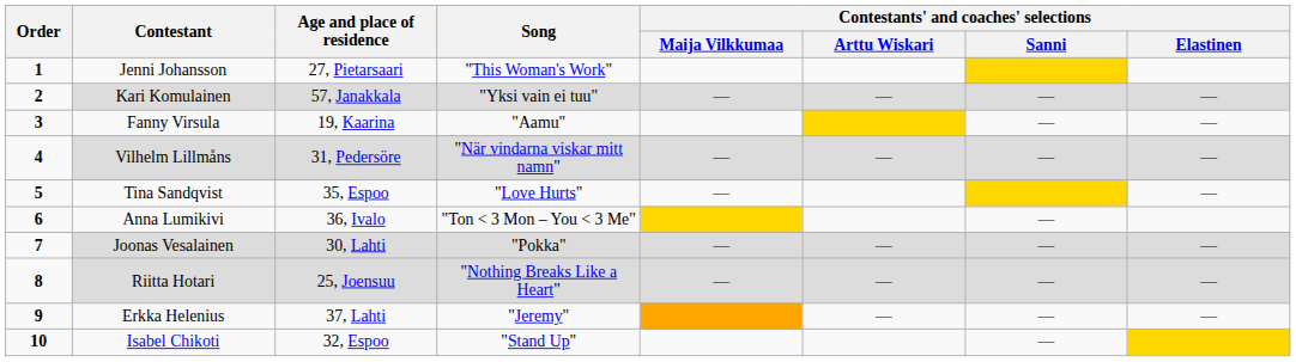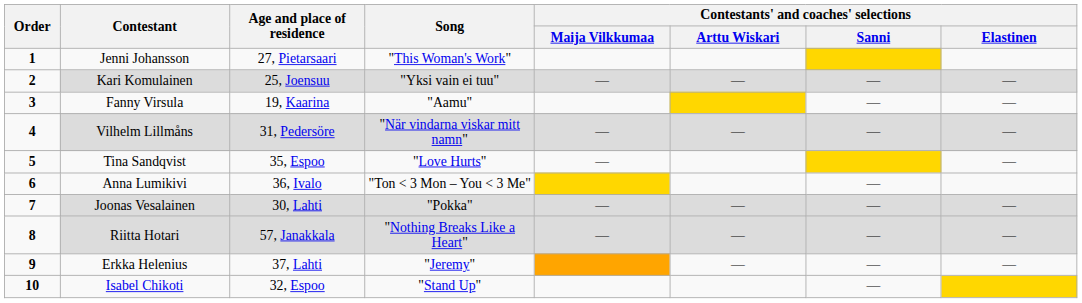 <table class="wikitable" style="text-align:center;">
 <tr>
 <th rowspan="2" scope="col" style="width:02%;">Order</th>
 <th rowspan="2" scope="col" style="width:10%;">Contestant</th>
 <th rowspan="2" scope="col" style="width:08%;">Age and place of residence</th>
 <th rowspan="2" scope="col" style="width:10%;">Song</th>
 <th colspan="4" scope="col" style="width:20%;">Contestants' and coaches' selections</th>
 </tr>
 <tr>
 <th style="width:08%;"><a href='#'>Maija Vilkkumaa</a></th>
 <th style="width:08%;"><a href='#'>Arttu Wiskari</a></th>
 <th style="width:08%;"><a href='#'>Sanni</a></th>
 <th style="width:08%;"><a href='#'>Elastinen</a></th>
 </tr>
 <tr>
 <td><strong>1</strong></td>
 <td>Jenni Johansson</td>
 <td>27, <a href='#'>Pietarsaari</a></td>
 <td>"<a href='#'>This Woman's Work</a>"</td>
 <td><strong></strong></td>
 <td><strong></strong></td>
 <td bgcolor="gold"><strong></strong></td>
 <td><strong></strong></td>
 </tr>
 <tr>
 <td><strong>2</strong></td>
 <td style="background:#DCDCDC;">Kari Komulainen</td>
-<td style="background:#DCDCDC;">57, <a href='#'>Janakkala</a></td>
+<td style="background:#DCDCDC;">25, <a href='#'>Joensuu</a></td>
 <td style="background:#DCDCDC;">"Yksi vain ei tuu"</td>
 <td style="background:#DCDCDC;">—</td>
 <td style="background:#DCDCDC;">—</td>
 <td style="background:#DCDCDC;">—</td>
 <td style="background:#DCDCDC;">—</td>
 </tr>
 <tr>
 <td><strong>3</strong></td>
 <td>Fanny Virsula</td>
 <td>19, <a href='#'>Kaarina</a></td>
 <td>"Aamu"</td>
 <td><strong></strong></td>
 <td bgcolor="gold"><strong></strong></td>
 <td>—</td>
 <td>—</td>
 </tr>
 <tr>
 <td><strong>4</strong></td>
 <td style="background:#DCDCDC;">Vilhelm Lillmåns</td>
 <td style="background:#DCDCDC;">31, <a href='#'>Pedersöre</a></td>
 <td style="background:#DCDCDC;">"<a href='#'>När vindarna viskar mitt namn</a>"</td>
 <td style="background:#DCDCDC;">—</td>
 <td style="background:#DCDCDC;">—</td>
 <td style="background:#DCDCDC;">—</td>
 <td style="background:#DCDCDC;">—</td>
 </tr>
 <tr>
 <td><strong>5</strong></td>
 <td>Tina Sandqvist</td>
 <td>35, <a href='#'>Espoo</a></td>
 <td>"<a href='#'>Love Hurts</a>"</td>
 <td>—</td>
 <td><strong></strong></td>
 <td bgcolor="gold"><strong></strong></td>
 <td>—</td>
 </tr>
 <tr>
 <td><strong>6</strong></td>
 <td>Anna Lumikivi</td>
 <td>36, <a href='#'>Ivalo</a></td>
 <td>"Ton < 3 Mon – You < 3 Me"</td>
 <td bgcolor="gold"><strong></strong></td>
 <td><strong></strong></td>
 <td>—</td>
 <td><strong></strong></td>
 </tr>
 <tr>
 <td><strong>7</strong></td>
 <td style="background:#DCDCDC;">Joonas Vesalainen</td>
 <td style="background:#DCDCDC;">30, <a href='#'>Lahti</a></td>
 <td style="background:#DCDCDC;">"Pokka"</td>
 <td style="background:#DCDCDC;">—</td>
 <td style="background:#DCDCDC;">—</td>
 <td style="background:#DCDCDC;">—</td>
 <td style="background:#DCDCDC;">—</td>
 </tr>
 <tr>
 <td><strong>8</strong></td>
 <td style="background:#DCDCDC;">Riitta Hotari</td>
-<td style="background:#DCDCDC;">25, <a href='#'>Joensuu</a></td>
+<td style="background:#DCDCDC;">57, <a href='#'>Janakkala</a></td>
 <td style="background:#DCDCDC;">"<a href='#'>Nothing Breaks Like a Heart</a>"</td>
 <td style="background:#DCDCDC;">—</td>
 <td style="background:#DCDCDC;">—</td>
 <td style="background:#DCDCDC;">—</td>
 <td style="background:#DCDCDC;">—</td>
 </tr>
 <tr>
 <td><strong>9</strong></td>
 <td>Erkka Helenius</td>
 <td>37, <a href='#'>Lahti</a></td>
 <td>"<a href='#'>Jeremy</a>"</td>
 <td bgcolor="orange"><strong></strong></td>
 <td>—</td>
 <td>—</td>
 <td>—</td>
 </tr>
 <tr>
 <td><strong>10</strong></td>
 <td><a href='#'>Isabel Chikoti</a></td>
 <td>32, <a href='#'>Espoo</a></td>
 <td>"<a href='#'>Stand Up</a>"</td>
 <td><strong></strong></td>
 <td><strong></strong></td>
 <td>—</td>
 <td bgcolor="gold"><strong></strong></td>
 </tr>
 </table>
